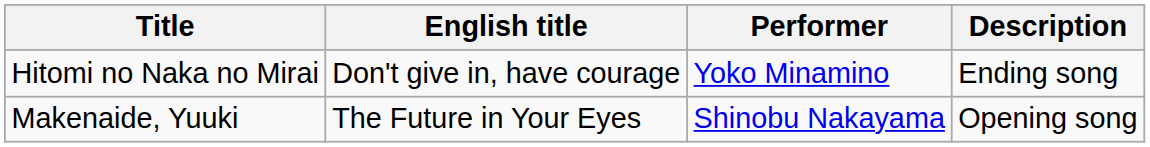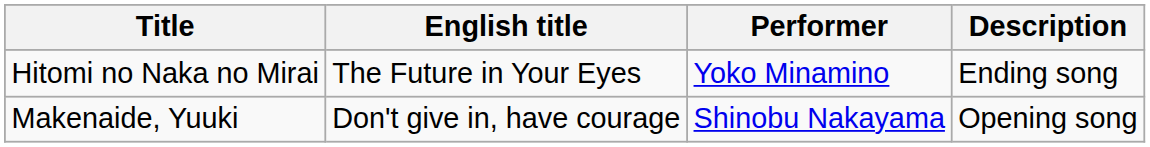 <table class="wikitable">
 <tr>
 <th>Title</th>
 <th>English title</th>
 <th>Performer</th>
 <th>Description</th>
 </tr>
 <tr>
 <td>Hitomi no Naka no Mirai</td>
-<td>Don't give in, have courage</td>
+<td>The Future in Your Eyes</td>
 <td><a href='#'>Yoko Minamino</a></td>
 <td>Ending song</td>
 </tr>
 <tr>
 <td>Makenaide, Yuuki</td>
-<td>The Future in Your Eyes</td>
+<td>Don't give in, have courage</td>
 <td><a href='#'>Shinobu Nakayama</a></td>
 <td>Opening song</td>
 </tr>
 </table>
